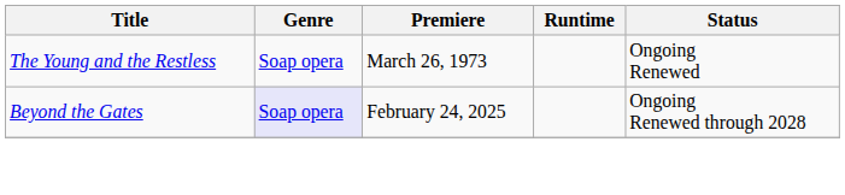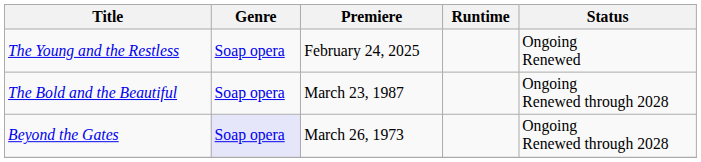 <table class="wikitable sortable" style="width:80%">
 <tr>
 <th>Title</th>
 <th>Genre</th>
 <th>Premiere</th>
 <th>Runtime</th>
 <th>Status</th>
 </tr>
 <tr>
 <td><em><a href='#'>The Young and the Restless</a></em></td>
 <td><a href='#'>Soap opera</a></td>
-<td>March 26, 1973</td>
+<td>February 24, 2025</td>
 <td></td>
 <td>Ongoing<br>Renewed</td>
 </tr>
 <tr>
+<td><em><a href='#'>The Bold and the Beautiful</a></em></td>
+<td><a href='#'>Soap opera</a></td>
+<td>March 23, 1987</td>
+<td></td>
+<td>Ongoing<br>Renewed through 2028</td>
+</tr>
+<tr>
 <td><em><a href='#'>Beyond the Gates</a></em></td>
 <td style="background: lavender;"><a href='#'>Soap opera</a></td>
-<td>February 24, 2025</td>
+<td>March 26, 1973</td>
 <td></td>
 <td>Ongoing<br>Renewed through 2028</td>
 </tr>
 <tr>
 </tr>
 </table>
